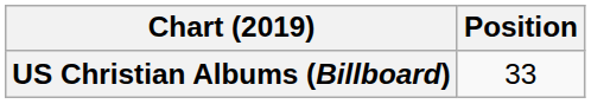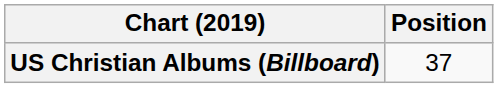 <table class="wikitable sortable plainrowheaders" style="text-align:center">
 <tr>
 <th scope="col">Chart (2019)</th>
 <th scope="col">Position</th>
 </tr>
 <tr>
 <th scope="row">US Christian Albums (<em>Billboard</em>)</th>
-<td>33</td>
+<td>37</td>
 </tr>
 </table>
